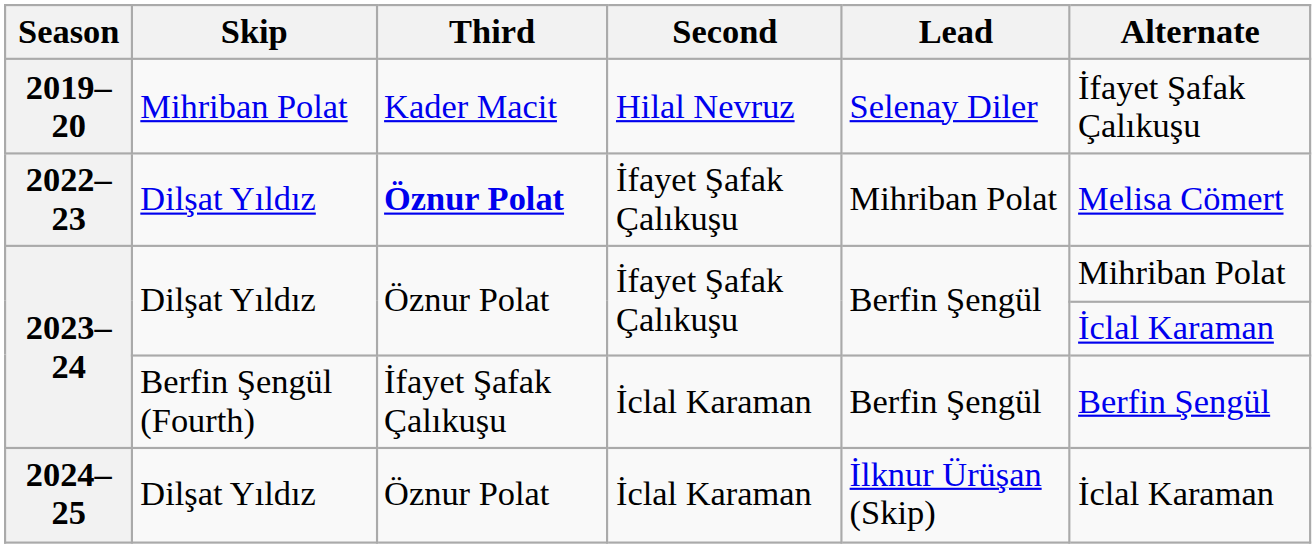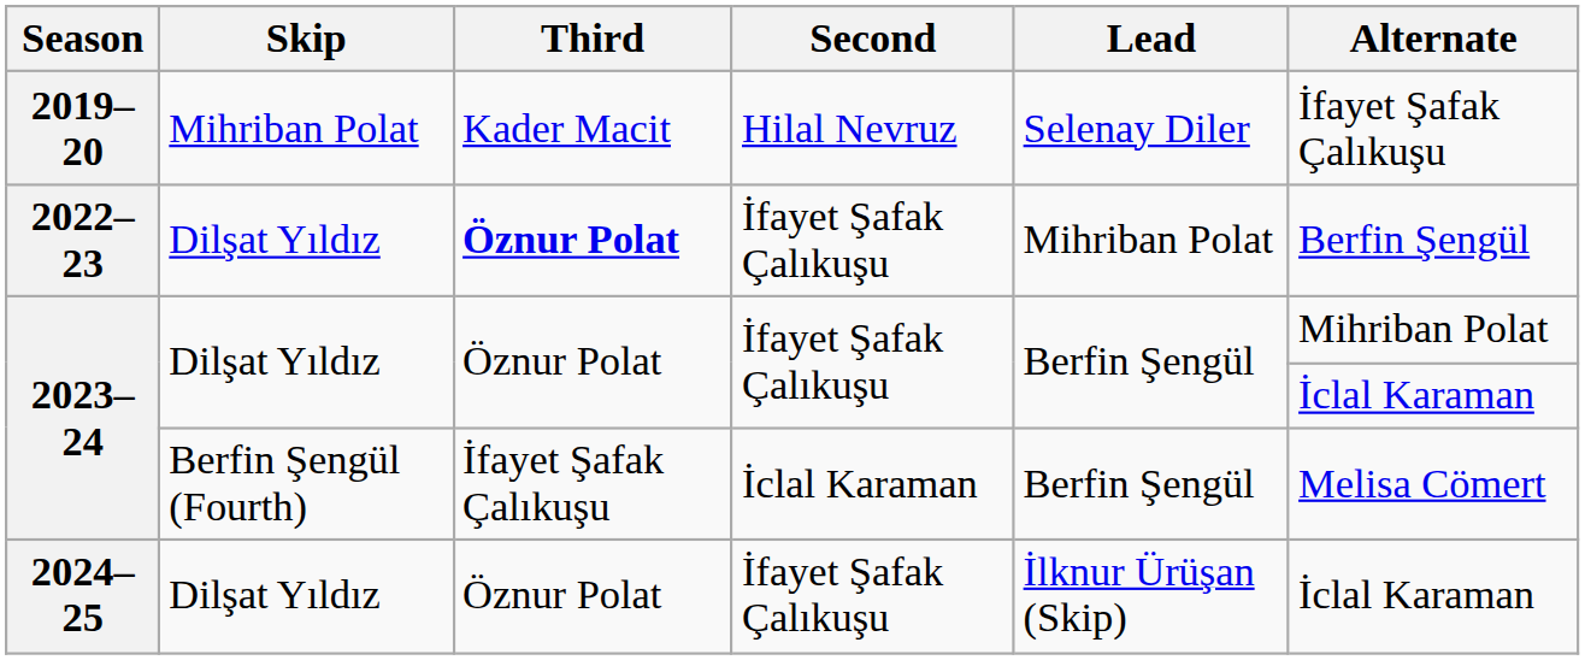 <table class="wikitable">
 <tr>
 <th scope="col">Season</th>
 <th scope="col">Skip</th>
 <th scope="col">Third</th>
 <th scope="col">Second</th>
 <th scope="col">Lead</th>
 <th scope="col">Alternate</th>
 </tr>
 <tr>
 <th scope="row">2019–20</th>
 <td><a href='#'>Mihriban Polat</a></td>
 <td><a href='#'>Kader Macit</a></td>
 <td><a href='#'>Hilal Nevruz</a></td>
 <td><a href='#'>Selenay Diler</a></td>
 <td>İfayet Şafak Çalıkuşu</td>
 </tr>
 <tr>
 <th scope="row">2022–23</th>
 <td><a href='#'>Dilşat Yıldız</a></td>
 <td><strong><a href='#'>Öznur Polat</a></strong></td>
 <td>İfayet Şafak Çalıkuşu</td>
 <td>Mihriban Polat</td>
-<td><a href='#'>Melisa Cömert</a></td>
+<td><a href='#'>Berfin Şengül</a></td>
 </tr>
 <tr>
 <th scope="row" rowspan=3>2023–24</th>
 <td rowspan=2>Dilşat Yıldız</td>
 <td rowspan=2>Öznur Polat</td>
 <td rowspan=2>İfayet Şafak Çalıkuşu</td>
 <td rowspan=2>Berfin Şengül</td>
 <td>Mihriban Polat</td>
 </tr>
 <tr>
 <td><a href='#'>İclal Karaman</a></td>
 </tr>
 <tr>
 <td>Berfin Şengül (Fourth)</td>
 <td>İfayet Şafak Çalıkuşu</td>
 <td>İclal Karaman</td>
 <td>Berfin Şengül</td>
-<td><a href='#'>Berfin Şengül</a></td>
+<td><a href='#'>Melisa Cömert</a></td>
 </tr>
 <tr>
 <th scope="row">2024–25</th>
 <td>Dilşat Yıldız</td>
 <td>Öznur Polat</td>
-<td>İclal Karaman</td>
+<td>İfayet Şafak Çalıkuşu</td>
 <td><a href='#'>İlknur Ürüşan</a> (Skip)</td>
 <td>İclal Karaman</td>
 </tr>
 </table>
